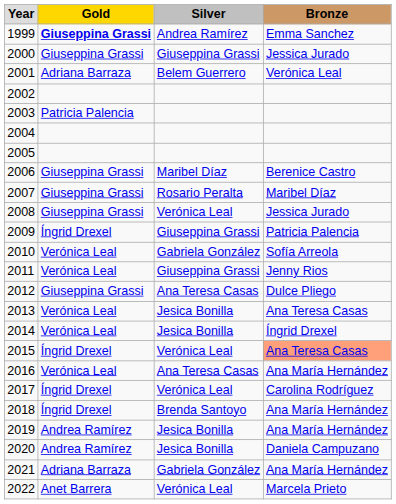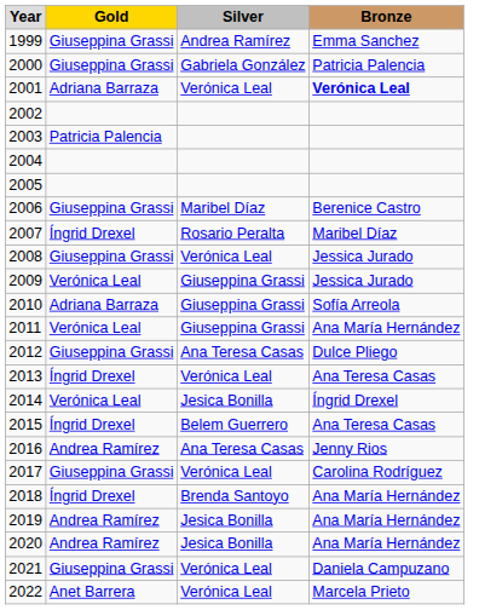 <table class="wikitable" style="text-align:left;">
 <tr>
 <td style="background:#DDDDDD; font-weight:bold; text-align:center;">Year</td>
 <td style="background:gold; font-weight:bold; text-align:center;">Gold</td>
 <td style="background:silver; font-weight:bold; text-align:center;">Silver</td>
 <td style="background:#cc9966; font-weight:bold; text-align:center;">Bronze</td>
 </tr>
 <tr>
 <td>1999</td>
-<td><strong><a href='#'>Giuseppina Grassi</a></strong></td>
+<td><a href='#'>Giuseppina Grassi</a></td>
 <td><a href='#'>Andrea Ramírez</a></td>
 <td><a href='#'>Emma Sanchez</a></td>
 </tr>
 <tr>
 <td>2000</td>
 <td><a href='#'>Giuseppina Grassi</a></td>
-<td><a href='#'>Giuseppina Grassi</a></td>
-<td><a href='#'>Jessica Jurado</a></td>
+<td><a href='#'>Gabriela González</a></td>
+<td><a href='#'>Patricia Palencia</a></td>
 </tr>
 <tr>
 <td>2001</td>
 <td><a href='#'>Adriana Barraza</a></td>
-<td><a href='#'>Belem Guerrero</a></td>
 <td><a href='#'>Verónica Leal</a></td>
+<td><strong><a href='#'>Verónica Leal</a></strong></td>
 </tr>
 <tr>
 <td>2002</td>
 <td></td>
 <td></td>
 <td></td>
 </tr>
 <tr>
 <td>2003</td>
 <td><a href='#'>Patricia Palencia</a></td>
 <td></td>
 <td></td>
 </tr>
 <tr>
 <td>2004</td>
 <td></td>
 <td></td>
 <td></td>
 </tr>
 <tr>
 <td>2005</td>
 <td></td>
 <td></td>
 <td></td>
 </tr>
 <tr>
 <td>2006</td>
 <td><a href='#'>Giuseppina Grassi</a></td>
 <td><a href='#'>Maribel Díaz</a></td>
 <td><a href='#'>Berenice Castro</a></td>
 </tr>
 <tr>
 <td>2007</td>
-<td><a href='#'>Giuseppina Grassi</a></td>
+<td><a href='#'>Íngrid Drexel</a></td>
 <td><a href='#'>Rosario Peralta</a></td>
 <td><a href='#'>Maribel Díaz</a></td>
 </tr>
 <tr>
 <td>2008</td>
 <td><a href='#'>Giuseppina Grassi</a></td>
 <td><a href='#'>Verónica Leal</a></td>
 <td><a href='#'>Jessica Jurado</a></td>
 </tr>
 <tr>
 <td>2009</td>
-<td><a href='#'>Íngrid Drexel</a></td>
+<td><a href='#'>Verónica Leal</a></td>
 <td><a href='#'>Giuseppina Grassi</a></td>
-<td><a href='#'>Patricia Palencia</a></td>
+<td><a href='#'>Jessica Jurado</a></td>
 </tr>
 <tr>
 <td>2010</td>
-<td><a href='#'>Verónica Leal</a></td>
-<td><a href='#'>Gabriela González</a></td>
+<td><a href='#'>Adriana Barraza</a></td>
+<td><a href='#'>Giuseppina Grassi</a></td>
 <td><a href='#'>Sofía Arreola</a></td>
 </tr>
 <tr>
 <td>2011</td>
 <td><a href='#'>Verónica Leal</a></td>
 <td><a href='#'>Giuseppina Grassi</a></td>
-<td><a href='#'>Jenny Rios</a></td>
+<td><a href='#'>Ana María Hernández</a></td>
 </tr>
 <tr>
 <td>2012</td>
 <td><a href='#'>Giuseppina Grassi</a></td>
 <td><a href='#'>Ana Teresa Casas</a></td>
 <td><a href='#'>Dulce Pliego</a></td>
 </tr>
 <tr>
 <td>2013</td>
+<td><a href='#'>Íngrid Drexel</a></td>
 <td><a href='#'>Verónica Leal</a></td>
-<td><a href='#'>Jesica Bonilla</a></td>
 <td><a href='#'>Ana Teresa Casas</a></td>
 </tr>
 <tr>
 <td>2014</td>
 <td><a href='#'>Verónica Leal</a></td>
 <td><a href='#'>Jesica Bonilla</a></td>
 <td><a href='#'>Íngrid Drexel</a></td>
 </tr>
 <tr>
 <td>2015</td>
 <td><a href='#'>Íngrid Drexel</a></td>
-<td><a href='#'>Verónica Leal</a></td>
-<td style="background: lightsalmon;"><a href='#'>Ana Teresa Casas</a></td>
+<td><a href='#'>Belem Guerrero</a></td>
+<td><a href='#'>Ana Teresa Casas</a></td>
 </tr>
 <tr>
 <td>2016</td>
-<td><a href='#'>Verónica Leal</a></td>
+<td><a href='#'>Andrea Ramírez</a></td>
 <td><a href='#'>Ana Teresa Casas</a></td>
-<td><a href='#'>Ana María Hernández</a></td>
+<td><a href='#'>Jenny Rios</a></td>
 </tr>
 <tr>
 <td>2017</td>
-<td><a href='#'>Íngrid Drexel</a></td>
+<td><a href='#'>Giuseppina Grassi</a></td>
 <td><a href='#'>Verónica Leal</a></td>
 <td><a href='#'>Carolina Rodríguez</a></td>
 </tr>
 <tr>
 <td>2018</td>
 <td><a href='#'>Íngrid Drexel</a></td>
 <td><a href='#'>Brenda Santoyo</a></td>
 <td><a href='#'>Ana María Hernández</a></td>
 </tr>
 <tr>
 <td>2019</td>
 <td><a href='#'>Andrea Ramírez</a></td>
 <td><a href='#'>Jesica Bonilla</a></td>
 <td><a href='#'>Ana María Hernández</a></td>
 </tr>
 <tr>
 <td>2020</td>
 <td><a href='#'>Andrea Ramírez</a></td>
 <td><a href='#'>Jesica Bonilla</a></td>
-<td><a href='#'>Daniela Campuzano</a></td>
+<td><a href='#'>Ana María Hernández</a></td>
 </tr>
 <tr>
 <td>2021</td>
-<td><a href='#'>Adriana Barraza</a></td>
-<td><a href='#'>Gabriela González</a></td>
-<td><a href='#'>Ana María Hernández</a></td>
+<td><a href='#'>Giuseppina Grassi</a></td>
+<td><a href='#'>Verónica Leal</a></td>
+<td><a href='#'>Daniela Campuzano</a></td>
 </tr>
 <tr>
 <td>2022</td>
 <td><a href='#'>Anet Barrera</a></td>
 <td><a href='#'>Verónica Leal</a></td>
 <td><a href='#'>Marcela Prieto</a></td>
 </tr>
 </table>
